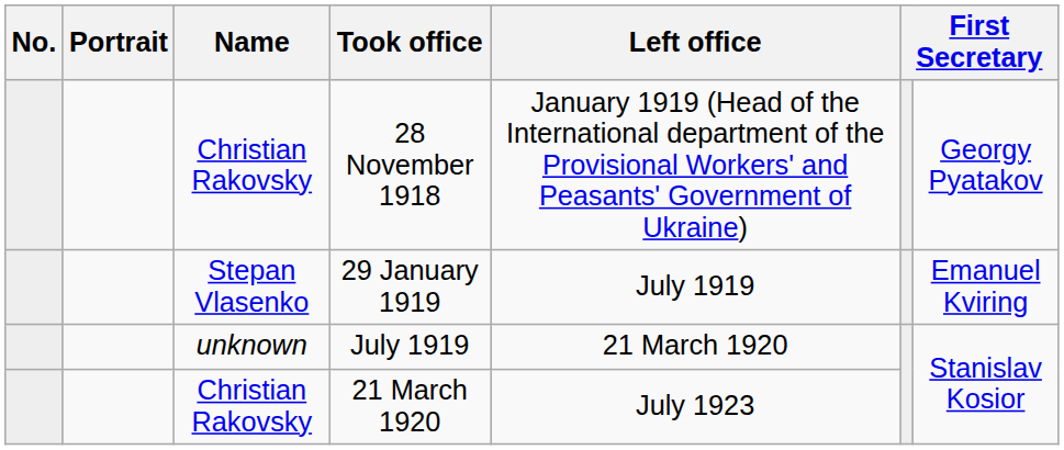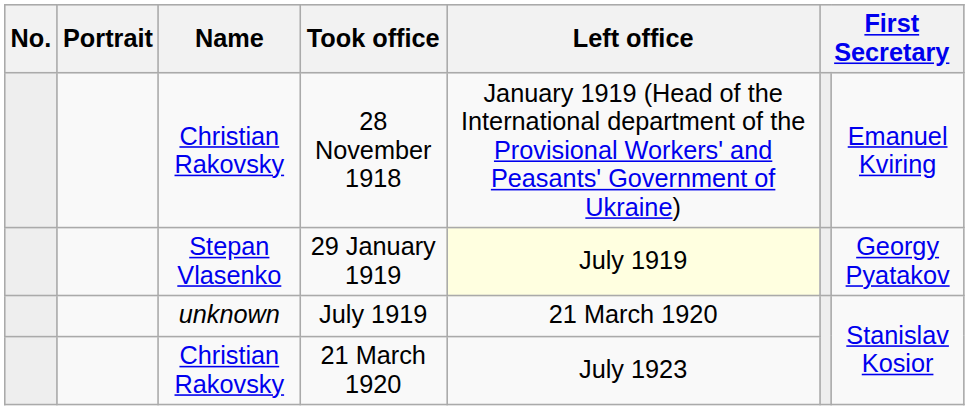 <table class="wikitable" style="text-align:center; font-size:100%;">
 <tr>
 <th>No.</th>
 <th>Portrait</th>
 <th>Name</th>
 <th>Took office</th>
 <th>Left office</th>
 <th colspan="2"><a href='#'>First Secretary</a></th>
 </tr>
 <tr>
 <th style="background: #EEEEEE;"></th>
 <td></td>
 <td><a href='#'>Christian Rakovsky</a></td>
 <td>28 November 1918</td>
 <td>January 1919 (Head of the International department of the <a href='#'>Provisional Workers' and Peasants' Government of Ukraine</a>)</td>
 <td rowspan=1 style="background:#EEEEEE;"></td>
-<td rowspan=1><a href='#'>Georgy Pyatakov</a></td>
+<td rowspan=1><a href='#'>Emanuel Kviring</a></td>
 </tr>
 <tr>
 <th style="background: #EEEEEE;"></th>
 <td></td>
 <td><a href='#'>Stepan Vlasenko</a></td>
 <td>29 January 1919</td>
-<td>July 1919</td>
+<td style="background: lightyellow;">July 1919</td>
 <td rowspan=1 style="background:#EEEEEE;"></td>
-<td rowspan=1><a href='#'>Emanuel Kviring</a></td>
+<td rowspan=1><a href='#'>Georgy Pyatakov</a></td>
 </tr>
 <tr>
 <th style="background: #EEEEEE;"></th>
 <td></td>
 <td><em>unknown</em></td>
 <td>July 1919</td>
 <td>21 March 1920</td>
 <td rowspan=2 style="background:#EEEEEE;"></td>
 <td rowspan=2><a href='#'>Stanislav Kosior</a></td>
 </tr>
 <tr>
 <th style="background: #EEEEEE;"></th>
 <td></td>
 <td><a href='#'>Christian Rakovsky</a></td>
 <td>21 March 1920</td>
 <td>July 1923</td>
 </tr>
 </table>
